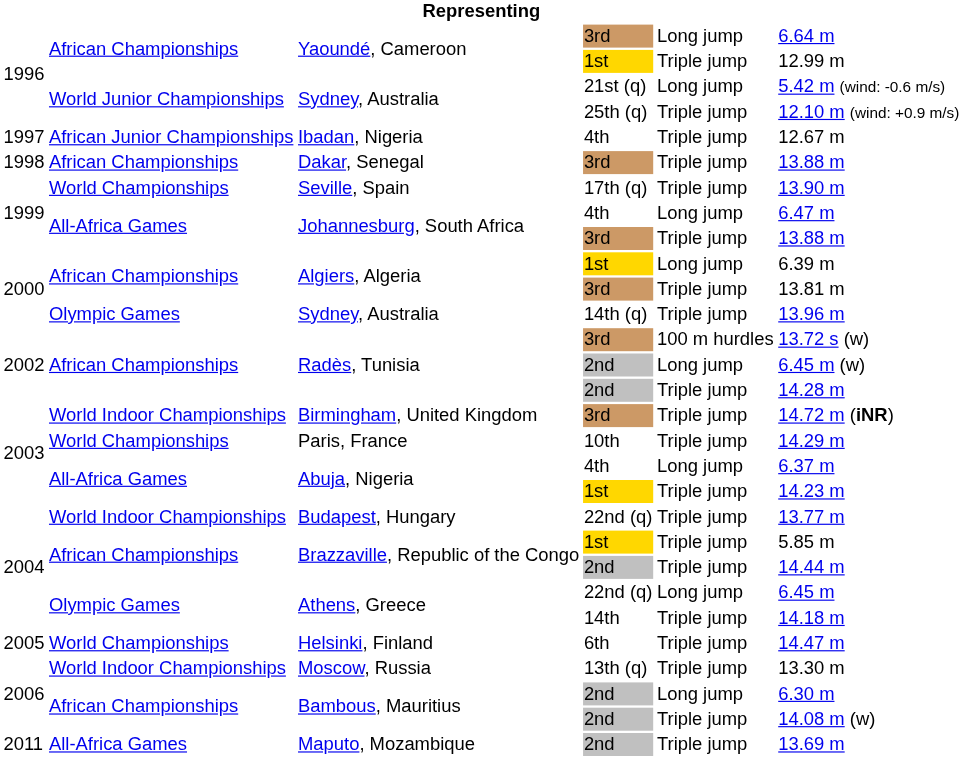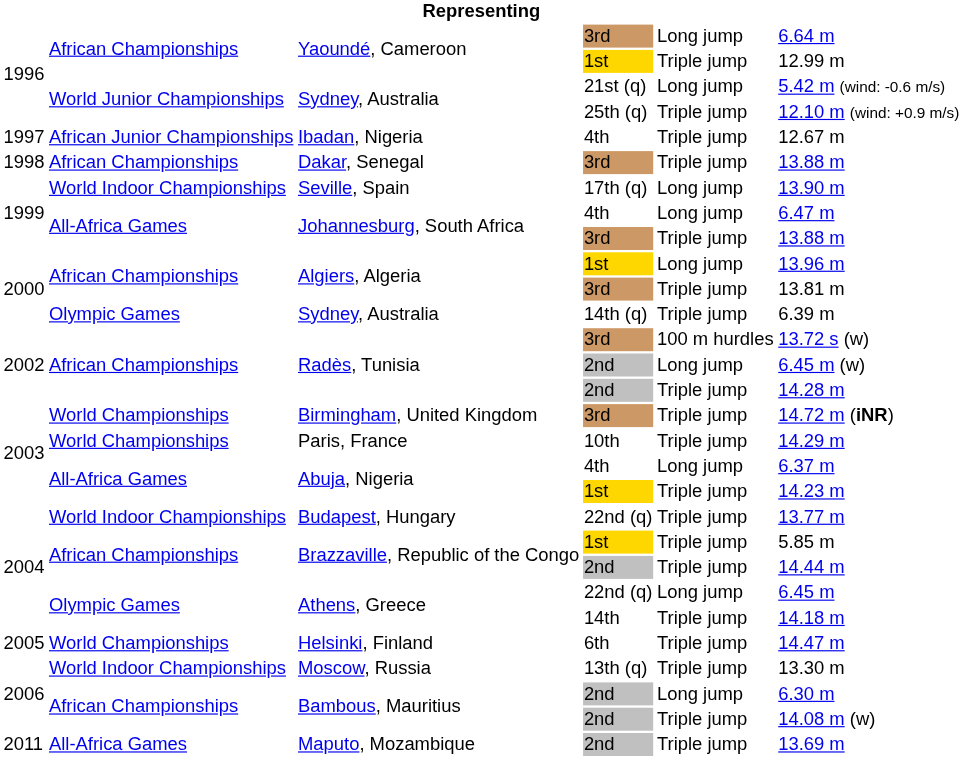 <table>
 <tr>
 <th colspan="6">Representing </th>
 </tr>
 <tr>
 <td rowspan=4>1996</td>
 <td rowspan=2><a href='#'>African Championships</a></td>
 <td rowspan=2><a href='#'>Yaoundé</a>, Cameroon</td>
 <td bgcolor=cc9966>3rd</td>
 <td>Long jump</td>
 <td><a href='#'>6.64 m</a></td>
 </tr>
 <tr>
 <td bgcolor=gold>1st</td>
 <td>Triple jump</td>
 <td>12.99 m</td>
 </tr>
 <tr>
 <td rowspan=2><a href='#'>World Junior Championships</a></td>
 <td rowspan=2><a href='#'>Sydney</a>, Australia</td>
 <td>21st (q)</td>
 <td>Long jump</td>
 <td><a href='#'>5.42 m</a>  <small>(wind: -0.6 m/s)</small></td>
 </tr>
 <tr>
 <td>25th (q)</td>
 <td>Triple jump</td>
 <td><a href='#'>12.10 m</a>  <small>(wind: +0.9 m/s)</small></td>
 </tr>
 <tr>
 <td>1997</td>
 <td><a href='#'>African Junior Championships</a></td>
 <td><a href='#'>Ibadan</a>, Nigeria</td>
 <td>4th</td>
 <td>Triple jump</td>
 <td>12.67 m</td>
 </tr>
 <tr>
 <td>1998</td>
 <td><a href='#'>African Championships</a></td>
 <td><a href='#'>Dakar</a>, Senegal</td>
 <td bgcolor=cc9966>3rd</td>
 <td>Triple jump</td>
 <td><a href='#'>13.88 m</a></td>
 </tr>
 <tr>
 <td rowspan=3>1999</td>
-<td><a href='#'>World Championships</a></td>
+<td><a href='#'>World Indoor Championships</a></td>
 <td><a href='#'>Seville</a>, Spain</td>
 <td>17th (q)</td>
-<td>Triple jump</td>
+<td>Long jump</td>
 <td><a href='#'>13.90 m</a></td>
 </tr>
 <tr>
 <td rowspan=2><a href='#'>All-Africa Games</a></td>
 <td rowspan=2><a href='#'>Johannesburg</a>, South Africa</td>
 <td>4th</td>
 <td>Long jump</td>
 <td><a href='#'>6.47 m</a></td>
 </tr>
 <tr>
 <td bgcolor=cc9966>3rd</td>
 <td>Triple jump</td>
 <td><a href='#'>13.88 m</a></td>
 </tr>
 <tr>
 <td rowspan=3>2000</td>
 <td rowspan=2><a href='#'>African Championships</a></td>
 <td rowspan=2><a href='#'>Algiers</a>, Algeria</td>
 <td bgcolor=gold>1st</td>
 <td>Long jump</td>
-<td>6.39 m</td>
+<td><a href='#'>13.96 m</a></td>
 </tr>
 <tr>
 <td bgcolor=cc9966>3rd</td>
 <td>Triple jump</td>
 <td>13.81 m</td>
 </tr>
 <tr>
 <td><a href='#'>Olympic Games</a></td>
 <td><a href='#'>Sydney</a>, Australia</td>
 <td>14th (q)</td>
 <td>Triple jump</td>
-<td><a href='#'>13.96 m</a></td>
+<td>6.39 m</td>
 </tr>
 <tr>
 <td rowspan=3>2002</td>
 <td rowspan=3><a href='#'>African Championships</a></td>
 <td rowspan=3><a href='#'>Radès</a>, Tunisia</td>
 <td bgcolor=cc9966>3rd</td>
 <td>100 m hurdles</td>
 <td><a href='#'>13.72 s</a> (w)</td>
 </tr>
 <tr>
 <td bgcolor=silver>2nd</td>
 <td>Long jump</td>
 <td><a href='#'>6.45 m</a> (w)</td>
 </tr>
 <tr>
 <td bgcolor=silver>2nd</td>
 <td>Triple jump</td>
 <td><a href='#'>14.28 m</a></td>
 </tr>
 <tr>
 <td rowspan=4>2003</td>
-<td><a href='#'>World Indoor Championships</a></td>
+<td><a href='#'>World Championships</a></td>
 <td><a href='#'>Birmingham</a>, United Kingdom</td>
 <td bgcolor=cc9966>3rd</td>
 <td>Triple jump</td>
 <td><a href='#'>14.72 m</a> (<strong>iNR</strong>)</td>
 </tr>
 <tr>
 <td><a href='#'>World Championships</a></td>
 <td>Paris, France</td>
 <td>10th</td>
 <td>Triple jump</td>
 <td><a href='#'>14.29 m</a></td>
 </tr>
 <tr>
 <td rowspan=2><a href='#'>All-Africa Games</a></td>
 <td rowspan=2><a href='#'>Abuja</a>, Nigeria</td>
 <td>4th</td>
 <td>Long jump</td>
 <td><a href='#'>6.37 m</a></td>
 </tr>
 <tr>
 <td bgcolor="gold">1st</td>
 <td>Triple jump</td>
 <td><a href='#'>14.23 m</a></td>
 </tr>
 <tr>
 <td rowspan=5>2004</td>
 <td><a href='#'>World Indoor Championships</a></td>
 <td><a href='#'>Budapest</a>, Hungary</td>
 <td>22nd (q)</td>
 <td>Triple jump</td>
 <td><a href='#'>13.77 m</a></td>
 </tr>
 <tr>
 <td rowspan=2><a href='#'>African Championships</a></td>
 <td rowspan=2><a href='#'>Brazzaville</a>, Republic of the Congo</td>
 <td bgcolor=gold>1st</td>
 <td>Triple jump</td>
 <td>5.85 m</td>
 </tr>
 <tr>
 <td bgcolor=silver>2nd</td>
 <td>Triple jump</td>
 <td><a href='#'>14.44 m</a></td>
 </tr>
 <tr>
 <td rowspan=2><a href='#'>Olympic Games</a></td>
 <td rowspan=2><a href='#'>Athens</a>, Greece</td>
 <td>22nd (q)</td>
 <td>Long jump</td>
 <td><a href='#'>6.45 m</a></td>
 </tr>
 <tr>
 <td>14th</td>
 <td>Triple jump</td>
 <td><a href='#'>14.18 m</a></td>
 </tr>
 <tr>
 <td>2005</td>
 <td><a href='#'>World Championships</a></td>
 <td><a href='#'>Helsinki</a>, Finland</td>
 <td>6th</td>
 <td>Triple jump</td>
 <td><a href='#'>14.47 m</a></td>
 </tr>
 <tr>
 <td rowspan=3>2006</td>
 <td><a href='#'>World Indoor Championships</a></td>
 <td><a href='#'>Moscow</a>, Russia</td>
 <td>13th (q)</td>
 <td>Triple jump</td>
 <td>13.30 m</td>
 </tr>
 <tr>
 <td rowspan=2><a href='#'>African Championships</a></td>
 <td rowspan=2><a href='#'>Bambous</a>, Mauritius</td>
 <td bgcolor=silver>2nd</td>
 <td>Long jump</td>
 <td><a href='#'>6.30 m</a></td>
 </tr>
 <tr>
 <td bgcolor=silver>2nd</td>
 <td>Triple jump</td>
 <td><a href='#'>14.08 m</a> (w)</td>
 </tr>
 <tr>
 <td>2011</td>
 <td><a href='#'>All-Africa Games</a></td>
 <td><a href='#'>Maputo</a>, Mozambique</td>
 <td bgcolor="silver">2nd</td>
 <td>Triple jump</td>
 <td><a href='#'>13.69 m</a></td>
 </tr>
 </table>
